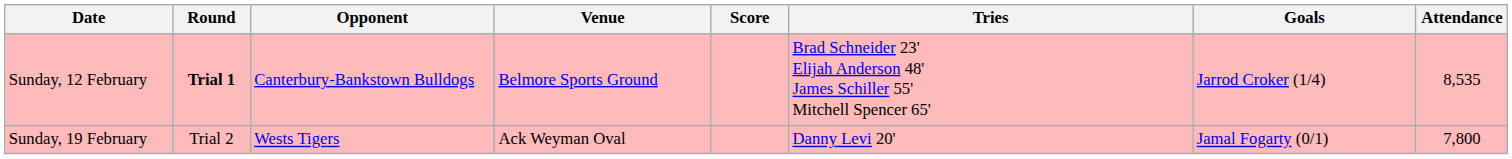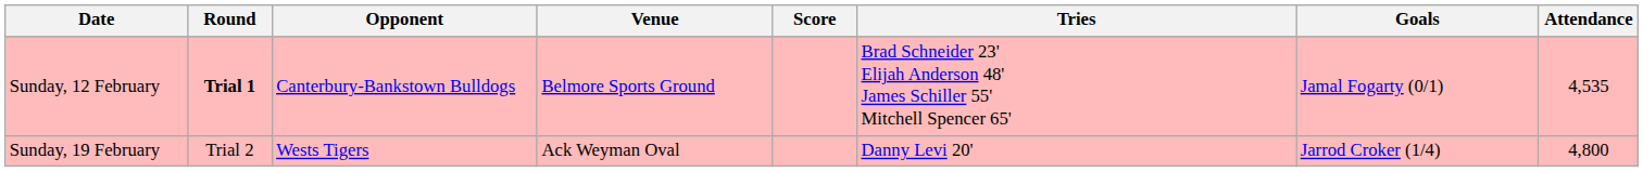 <table class="wikitable" style="font-size:75%;">
 <tr>
 <th width="115">Date</th>
 <th width="50">Round</th>
 <th width="170">Opponent</th>
 <th width="150">Venue</th>
 <th width="50">Score</th>
 <th width="285">Tries</th>
 <th width="155">Goals</th>
 <th width="60">Attendance</th>
 </tr>
 <tr bgcolor=#FFBBBB>
 <td>Sunday, 12 February</td>
 <td style="text-align:center;"><strong>Trial 1</strong></td>
 <td> <a href='#'>Canterbury-Bankstown Bulldogs</a></td>
 <td><a href='#'>Belmore Sports Ground</a></td>
 <td style="text-align:center;"></td>
 <td><a href='#'>Brad Schneider</a> 23' <br> <a href='#'>Elijah Anderson</a> 48' <br> <a href='#'>James Schiller</a> 55' <br> Mitchell Spencer 65'</td>
-<td><a href='#'>Jarrod Croker</a> (1/4)</td>
-<td align=center>8,535</td>
+<td><a href='#'>Jamal Fogarty</a> (0/1)</td>
+<td align=center>4,535</td>
 </tr>
 <tr bgcolor=#FFBBBB>
 <td>Sunday, 19 February</td>
 <td style="text-align:center;">Trial 2</td>
 <td> <a href='#'>Wests Tigers</a></td>
 <td>Ack Weyman Oval</td>
 <td style="text-align:center;"></td>
 <td><a href='#'>Danny Levi</a> 20'</td>
-<td><a href='#'>Jamal Fogarty</a> (0/1)</td>
-<td align=center>7,800</td>
+<td><a href='#'>Jarrod Croker</a> (1/4)</td>
+<td align=center>4,800</td>
 </tr>
 </table>
